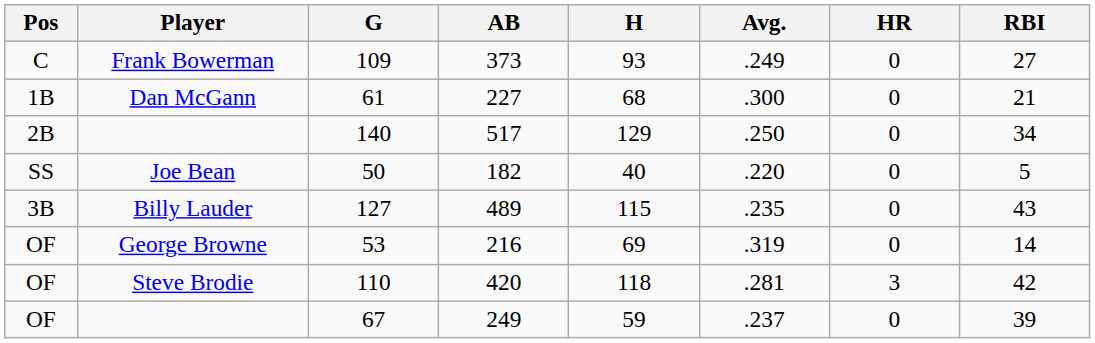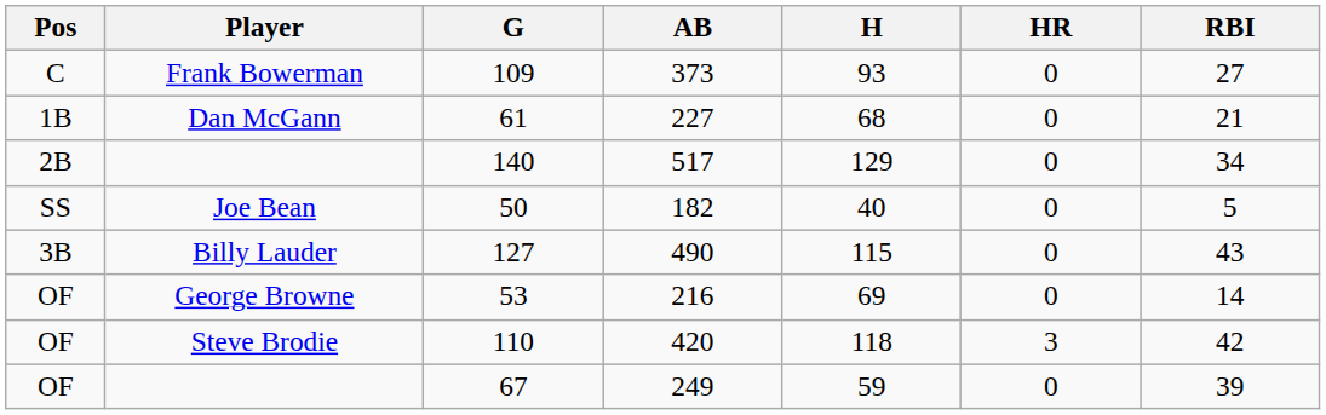 <table class="wikitable sortable">
 <tr>
 <th bgcolor="#DDDDFF" width="5%">Pos</th>
 <th bgcolor="#DDDDFF" width="16%">Player</th>
 <th bgcolor="#DDDDFF" width="9%">G</th>
 <th bgcolor="#DDDDFF" width="9%">AB</th>
 <th bgcolor="#DDDDFF" width="9%">H</th>
-<th bgcolor="#DDDDFF" width="9%">Avg.</th>
 <th bgcolor="#DDDDFF" width="9%">HR</th>
 <th bgcolor="#DDDDFF" width="9%">RBI</th>
 </tr>
 <tr align="center">
 <td>C</td>
 <td><a href='#'>Frank Bowerman</a></td>
 <td>109</td>
 <td>373</td>
 <td>93</td>
-<td>.249</td>
 <td>0</td>
 <td>27</td>
 </tr>
 <tr align=center>
 <td>1B</td>
 <td><a href='#'>Dan McGann</a></td>
 <td>61</td>
 <td>227</td>
 <td>68</td>
-<td>.300</td>
 <td>0</td>
 <td>21</td>
 </tr>
 <tr align=center>
 <td>2B</td>
 <td></td>
 <td>140</td>
 <td>517</td>
 <td>129</td>
-<td>.250</td>
 <td>0</td>
 <td>34</td>
 </tr>
 <tr align="center">
 <td>SS</td>
 <td><a href='#'>Joe Bean</a></td>
 <td>50</td>
 <td>182</td>
 <td>40</td>
-<td>.220</td>
 <td>0</td>
 <td>5</td>
 </tr>
 <tr align=center>
 <td>3B</td>
 <td><a href='#'>Billy Lauder</a></td>
 <td>127</td>
-<td>489</td>
+<td>490</td>
 <td>115</td>
-<td>.235</td>
 <td>0</td>
 <td>43</td>
 </tr>
 <tr align=center>
 <td>OF</td>
 <td><a href='#'>George Browne</a></td>
 <td>53</td>
 <td>216</td>
 <td>69</td>
-<td>.319</td>
 <td>0</td>
 <td>14</td>
 </tr>
 <tr align=center>
 <td>OF</td>
 <td><a href='#'>Steve Brodie</a></td>
 <td>110</td>
 <td>420</td>
 <td>118</td>
-<td>.281</td>
 <td>3</td>
 <td>42</td>
 </tr>
 <tr align=center>
 <td>OF</td>
 <td></td>
 <td>67</td>
 <td>249</td>
 <td>59</td>
-<td>.237</td>
 <td>0</td>
 <td>39</td>
 </tr>
 </table>
